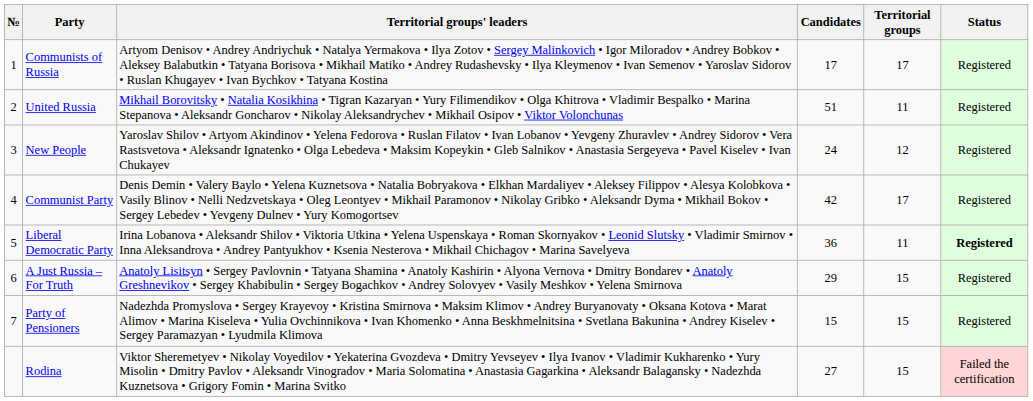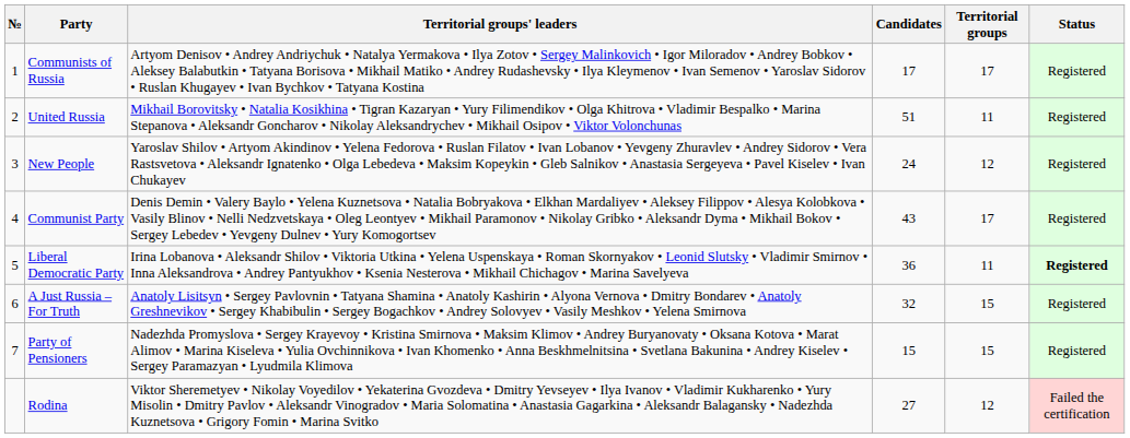 <table class="wikitable sortable" style="background: #f9f9f9; text-align:right; font-size: 95%">
 <tr>
 <th align=center>№</th>
 <th align=center>Party</th>
 <th align=center>Territorial groups' leaders</th>
 <th align=center>Candidates</th>
 <th align=center>Territorial groups</th>
 <th align=center>Status</th>
 </tr>
 <tr>
 <td align=center>1</td>
 <td align=left><a href='#'>Communists of Russia</a></td>
 <td align=left>Artyom Denisov • Andrey Andriychuk • Natalya Yermakova • Ilya Zotov • <a href='#'>Sergey Malinkovich</a> • Igor Miloradov • Andrey Bobkov • Aleksey Balabutkin • Tatyana Borisova • Mikhail Matiko • Andrey Rudashevsky • Ilya Kleymenov • Ivan Semenov • Yaroslav Sidorov • Ruslan Khugayev • Ivan Bychkov • Tatyana Kostina</td>
 <td align=center>17</td>
 <td align=center>17</td>
 <td align=center bgcolor="#DFFFDF">Registered</td>
 </tr>
 <tr>
 <td align=center>2</td>
 <td align=left><a href='#'>United Russia</a></td>
 <td align=left><a href='#'>Mikhail Borovitsky</a> • <a href='#'>Natalia Kosikhina</a> • Tigran Kazaryan • Yury Filimendikov • Olga Khitrova • Vladimir Bespalko • Marina Stepanova • Aleksandr Goncharov • Nikolay Aleksandrychev • Mikhail Osipov • <a href='#'>Viktor Volonchunas</a></td>
 <td align=center>51</td>
 <td align=center>11</td>
 <td align=center bgcolor="#DFFFDF">Registered</td>
 </tr>
 <tr>
 <td align=center>3</td>
 <td align=left><a href='#'>New People</a></td>
 <td align=left>Yaroslav Shilov • Artyom Akindinov • Yelena Fedorova • Ruslan Filatov • Ivan Lobanov • Yevgeny Zhuravlev • Andrey Sidorov • Vera Rastsvetova • Aleksandr Ignatenko • Olga Lebedeva • Maksim Kopeykin • Gleb Salnikov • Anastasia Sergeyeva • Pavel Kiselev • Ivan Chukayev</td>
 <td align=center>24</td>
 <td align=center>12</td>
 <td align=center bgcolor="#DFFFDF">Registered</td>
 </tr>
 <tr>
 <td align=center>4</td>
 <td align=left><a href='#'>Communist Party</a></td>
 <td align=left>Denis Demin • Valery Baylo • Yelena Kuznetsova • Natalia Bobryakova • Elkhan Mardaliyev • Aleksey Filippov • Alesya Kolobkova • Vasily Blinov • Nelli Nedzvetskaya • Oleg Leontyev • Mikhail Paramonov • Nikolay Gribko • Aleksandr Dyma • Mikhail Bokov • Sergey Lebedev • Yevgeny Dulnev • Yury Komogortsev</td>
-<td align=center>42</td>
+<td align=center>43</td>
 <td align=center>17</td>
 <td align=center bgcolor="#DFFFDF">Registered</td>
 </tr>
 <tr>
 <td align=center>5</td>
 <td align=left><a href='#'>Liberal Democratic Party</a></td>
 <td align=left>Irina Lobanova • Aleksandr Shilov • Viktoria Utkina • Yelena Uspenskaya • Roman Skornyakov • <a href='#'>Leonid Slutsky</a> • Vladimir Smirnov • Inna Aleksandrova • Andrey Pantyukhov • Ksenia Nesterova • Mikhail Chichagov • Marina Savelyeva</td>
 <td align=center>36</td>
 <td align=center>11</td>
 <td align=center bgcolor="#DFFFDF"><strong>Registered</strong></td>
 </tr>
 <tr>
 <td align=center>6</td>
 <td align=left><a href='#'>A Just Russia – For Truth</a></td>
 <td align=left><a href='#'>Anatoly Lisitsyn</a> • Sergey Pavlovnin • Tatyana Shamina • Anatoly Kashirin • Alyona Vernova • Dmitry Bondarev • <a href='#'>Anatoly Greshnevikov</a> • Sergey Khabibulin • Sergey Bogachkov • Andrey Solovyev • Vasily Meshkov • Yelena Smirnova</td>
-<td align=center>29</td>
+<td align=center>32</td>
 <td align=center>15</td>
 <td align=center bgcolor="#DFFFDF">Registered</td>
 </tr>
 <tr>
 <td align=center>7</td>
 <td align=left><a href='#'>Party of Pensioners</a></td>
 <td align=left>Nadezhda Promyslova • Sergey Krayevoy • Kristina Smirnova • Maksim Klimov • Andrey Buryanovaty • Oksana Kotova • Marat Alimov • Marina Kiseleva • Yulia Ovchinnikova • Ivan Khomenko • Anna Beskhmelnitsina • Svetlana Bakunina • Andrey Kiselev • Sergey Paramazyan • Lyudmila Klimova</td>
 <td align=center>15</td>
 <td align=center>15</td>
 <td align=center bgcolor="#DFFFDF">Registered</td>
 </tr>
 <tr>
 <td></td>
 <td align=left><a href='#'>Rodina</a></td>
 <td align=left>Viktor Sheremetyev • Nikolay Voyedilov • Yekaterina Gvozdeva • Dmitry Yevseyev • Ilya Ivanov • Vladimir Kukharenko • Yury Misolin • Dmitry Pavlov • Aleksandr Vinogradov • Maria Solomatina • Anastasia Gagarkina • Aleksandr Balagansky • Nadezhda Kuznetsova • Grigory Fomin • Marina Svitko</td>
 <td align=center>27</td>
-<td align=center>15</td>
+<td align=center>12</td>
 <td align=center bgcolor="#FFD5D5">Failed the certification</td>
 </tr>
 </table>
